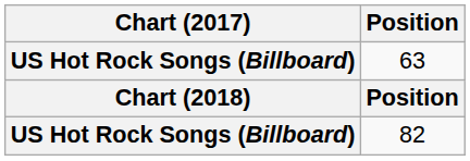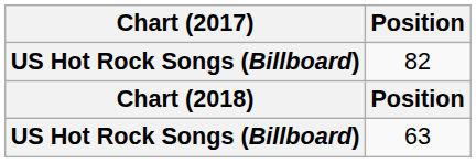 <table class="wikitable plainrowheaders" style="text-align:center">
 <tr>
 <th scope="col">Chart (2017)</th>
 <th scope="col">Position</th>
 </tr>
 <tr>
 <th scope="row">US Hot Rock Songs (<em>Billboard</em>)</th>
-<td>63</td>
+<td>82</td>
 </tr>
 <tr>
 <th scope="col">Chart (2018)</th>
 <th scope="col">Position</th>
 </tr>
 <tr>
 <th scope="row">US Hot Rock Songs (<em>Billboard</em>)</th>
-<td>82</td>
+<td>63</td>
 </tr>
 </table>
